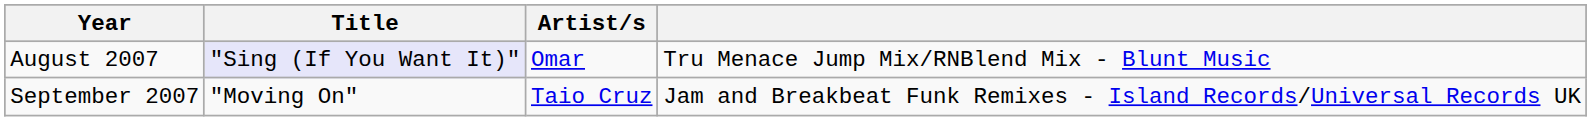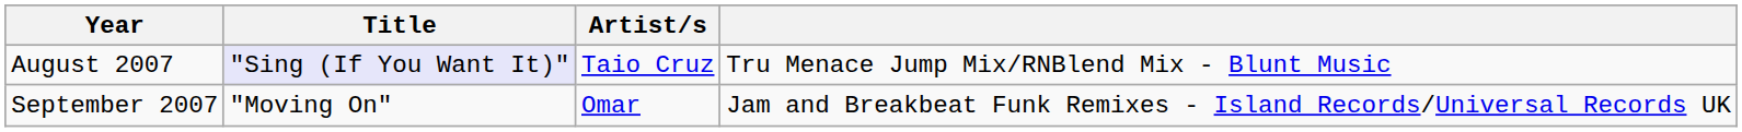 <table class="wikitable">
 <tr>
 <th>Year</th>
 <th>Title</th>
 <th>Artist/s</th>
 <th></th>
 </tr>
 <tr>
 <td>August 2007</td>
 <td style="background: lavender;">"Sing (If You Want It)"</td>
-<td><a href='#'>Omar</a></td>
+<td><a href='#'>Taio Cruz</a></td>
 <td>Tru Menace Jump Mix/RNBlend Mix - <a href='#'>Blunt Music</a></td>
 </tr>
 <tr>
 <td>September 2007</td>
 <td>"Moving On"</td>
-<td><a href='#'>Taio Cruz</a></td>
+<td><a href='#'>Omar</a></td>
 <td>Jam and Breakbeat Funk Remixes - <a href='#'>Island Records</a>/<a href='#'>Universal Records</a> UK</td>
 </tr>
 </table>
